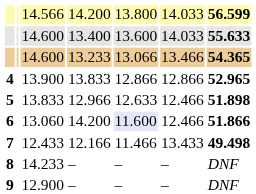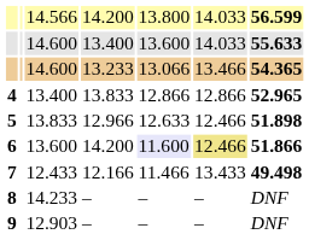 <table>
 <tr style="background:#fffcaf;">
 <th scope=row style="text-align:center"></th>
 <td align=left></td>
 <td>14.566</td>
 <td>14.200</td>
 <td>13.800</td>
 <td>14.033</td>
 <td><strong>56.599</strong></td>
 </tr>
 <tr style="background:#e5e5e5;">
 <th scope=row style="text-align:center"></th>
 <td align=left></td>
 <td>14.600</td>
 <td>13.400</td>
 <td>13.600</td>
 <td>14.033</td>
 <td><strong>55.633</strong></td>
 </tr>
 <tr style="background:#ec9;">
 <th scope=row style="text-align:center"></th>
 <td align=left></td>
 <td>14.600</td>
 <td>13.233</td>
 <td>13.066</td>
 <td>13.466</td>
 <td><strong>54.365</strong></td>
 </tr>
 <tr>
 <th scope=row style="text-align:center">4</th>
 <td align=left></td>
-<td>13.900</td>
+<td>13.400</td>
 <td>13.833</td>
 <td>12.866</td>
 <td>12.866</td>
 <td><strong>52.965</strong></td>
 </tr>
 <tr>
 <th scope=row style="text-align:center">5</th>
 <td align=left></td>
 <td>13.833</td>
 <td>12.966</td>
 <td>12.633</td>
 <td>12.466</td>
 <td><strong>51.898</strong></td>
 </tr>
 <tr>
 <th scope=row style="text-align:center">6</th>
 <td align=left></td>
-<td>13.060</td>
+<td>13.600</td>
 <td>14.200</td>
 <td style="background: lavender;">11.600</td>
-<td>12.466</td>
+<td style="background: khaki;">12.466</td>
 <td><strong>51.866</strong></td>
 </tr>
 <tr>
 <th scope=row style="text-align:center">7</th>
 <td align=left></td>
 <td>12.433</td>
 <td>12.166</td>
 <td>11.466</td>
 <td>13.433</td>
 <td><strong>49.498</strong></td>
 </tr>
 <tr>
 <th scope=row style="text-align:center">8</th>
 <td align=left></td>
 <td>14.233</td>
 <td>–</td>
 <td>–</td>
 <td>–</td>
 <td><em>DNF</em></td>
 </tr>
 <tr>
 <th scope=row style="text-align:center">9</th>
 <td align=left></td>
-<td>12.900</td>
+<td>12.903</td>
 <td>–</td>
 <td>–</td>
 <td>–</td>
 <td><em>DNF</em></td>
 </tr>
 </table>
